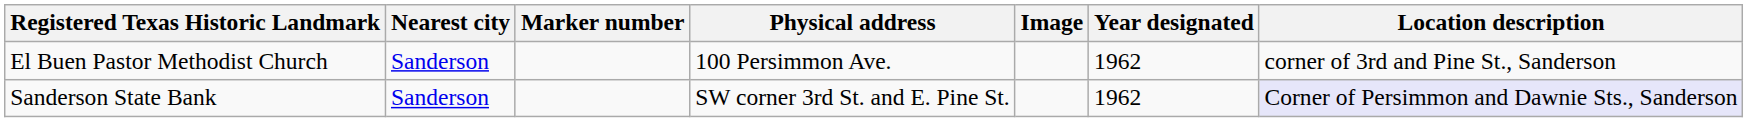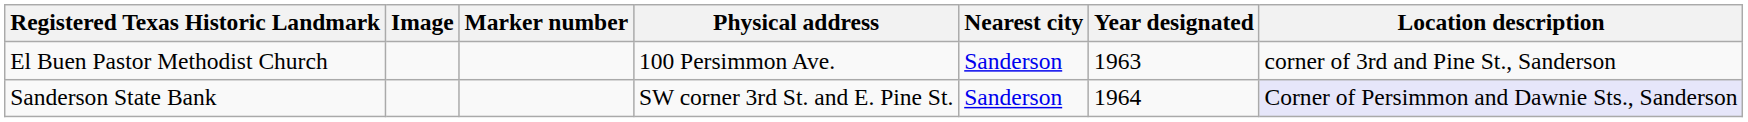 <table class="wikitable sortable">
 <tr>
 <th>Registered Texas Historic Landmark</th>
-<th>Nearest city</th>
+<th>Image</th>
 <th>Marker number</th>
 <th>Physical address</th>
-<th>Image</th>
+<th>Nearest city</th>
 <th>Year designated</th>
 <th>Location description</th>
 </tr>
 <tr>
 <td>El Buen Pastor Methodist Church</td>
-<td><a href='#'>Sanderson</a></td>
+<td></td>
 <td></td>
 <td>100 Persimmon Ave.<br></td>
-<td></td>
-<td>1962</td>
+<td><a href='#'>Sanderson</a></td>
+<td>1963</td>
 <td>corner of 3rd and Pine St., Sanderson</td>
 </tr>
 <tr>
 <td>Sanderson State Bank</td>
-<td><a href='#'>Sanderson</a></td>
+<td></td>
 <td></td>
 <td>SW corner 3rd St. and E. Pine St.<br></td>
-<td></td>
-<td>1962</td>
+<td><a href='#'>Sanderson</a></td>
+<td>1964</td>
 <td style="background: lavender;">Corner of Persimmon and Dawnie Sts., Sanderson</td>
 </tr>
 </table>
